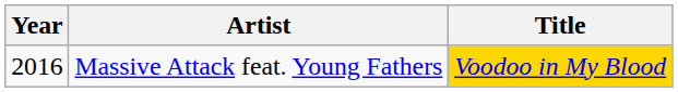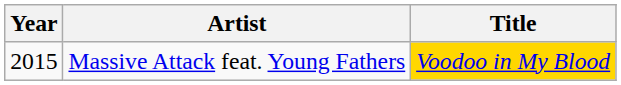 <table class="wikitable">
 <tr>
 <th>Year</th>
 <th>Artist</th>
 <th>Title</th>
 </tr>
 <tr>
-<td>2016</td>
+<td>2015</td>
 <td><a href='#'>Massive Attack</a> feat. <a href='#'>Young Fathers</a></td>
 <td style="background: gold;"><em><a href='#'>Voodoo in My Blood</a></em></td>
 </tr>
 </table>
